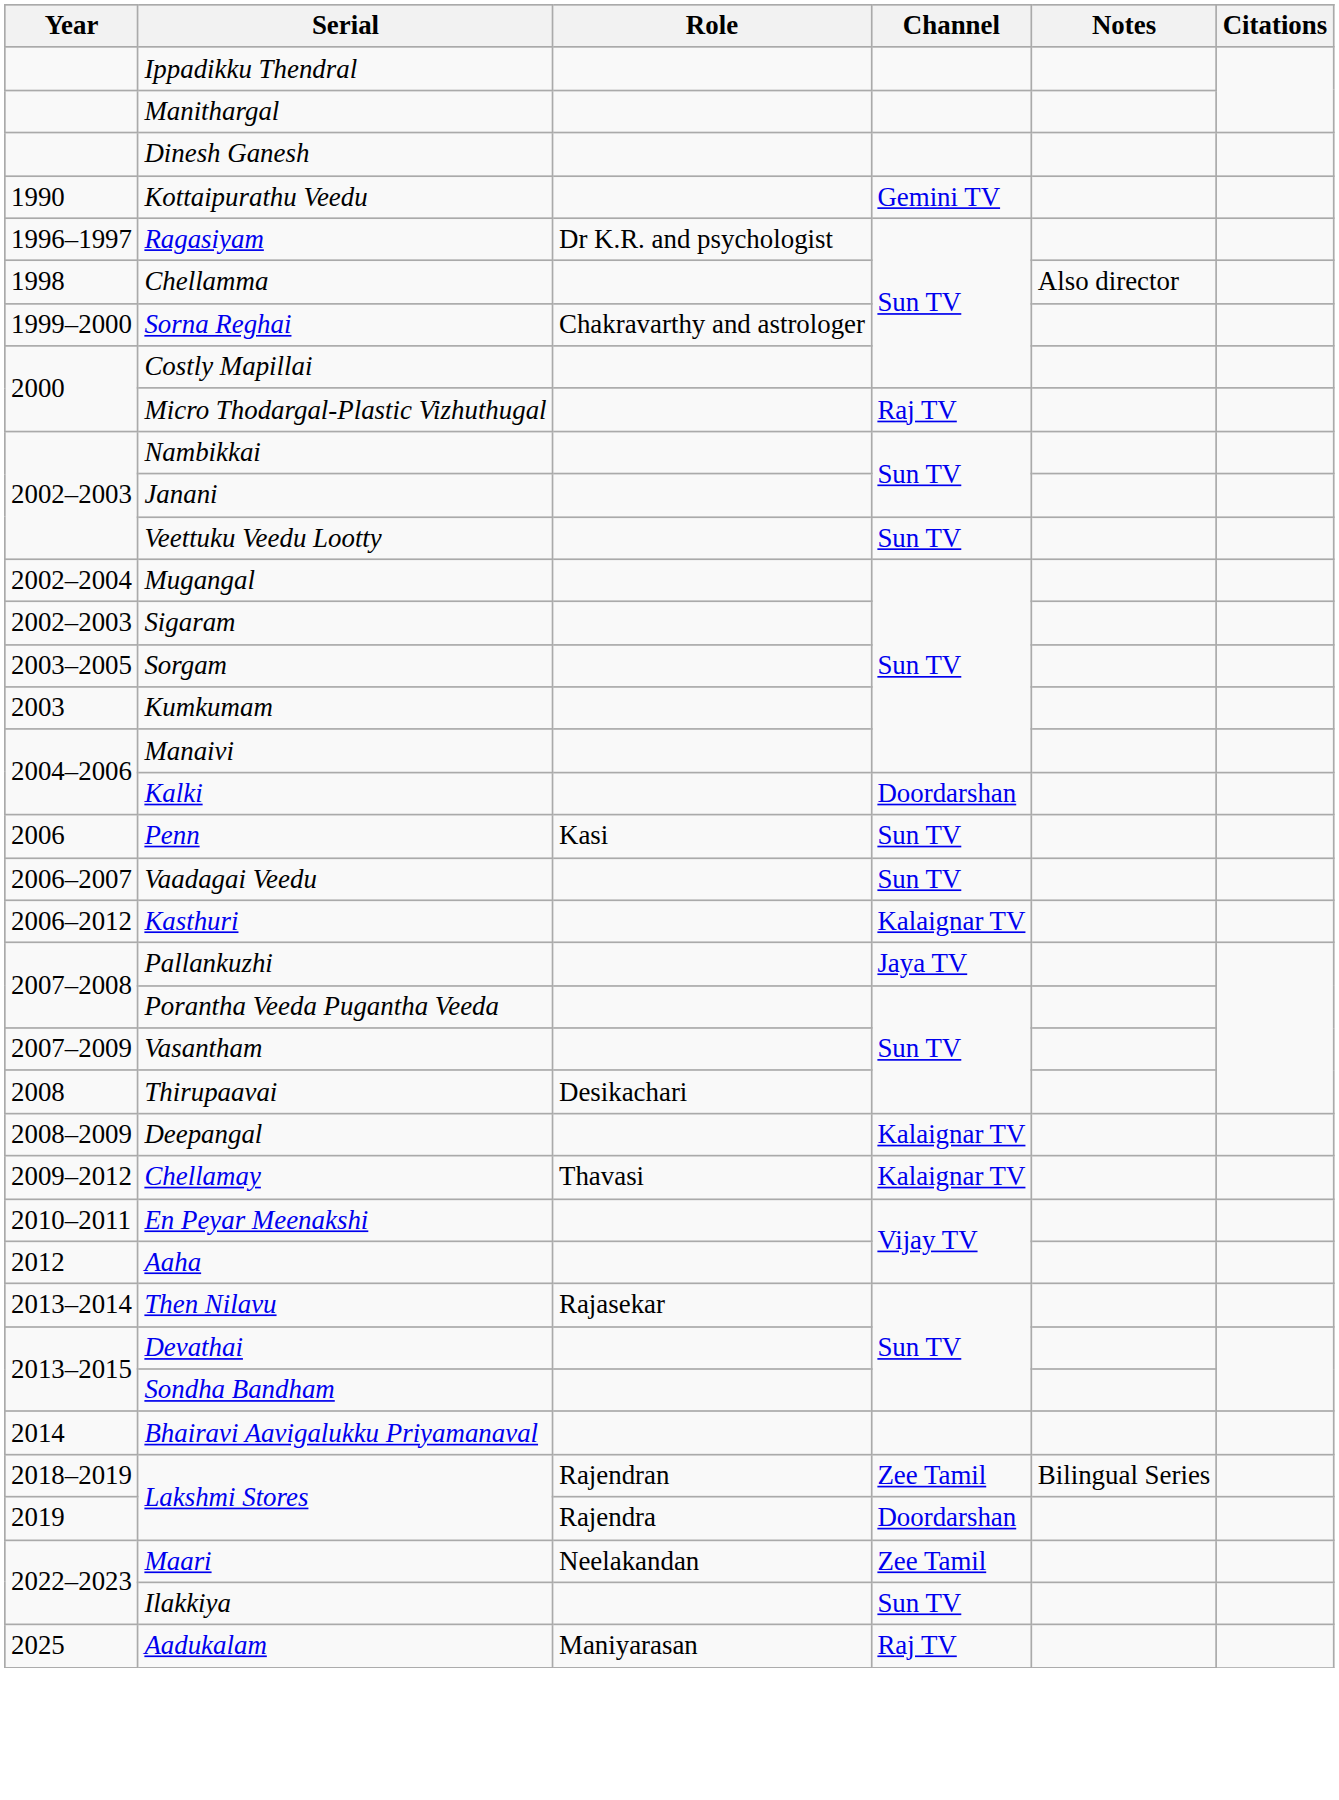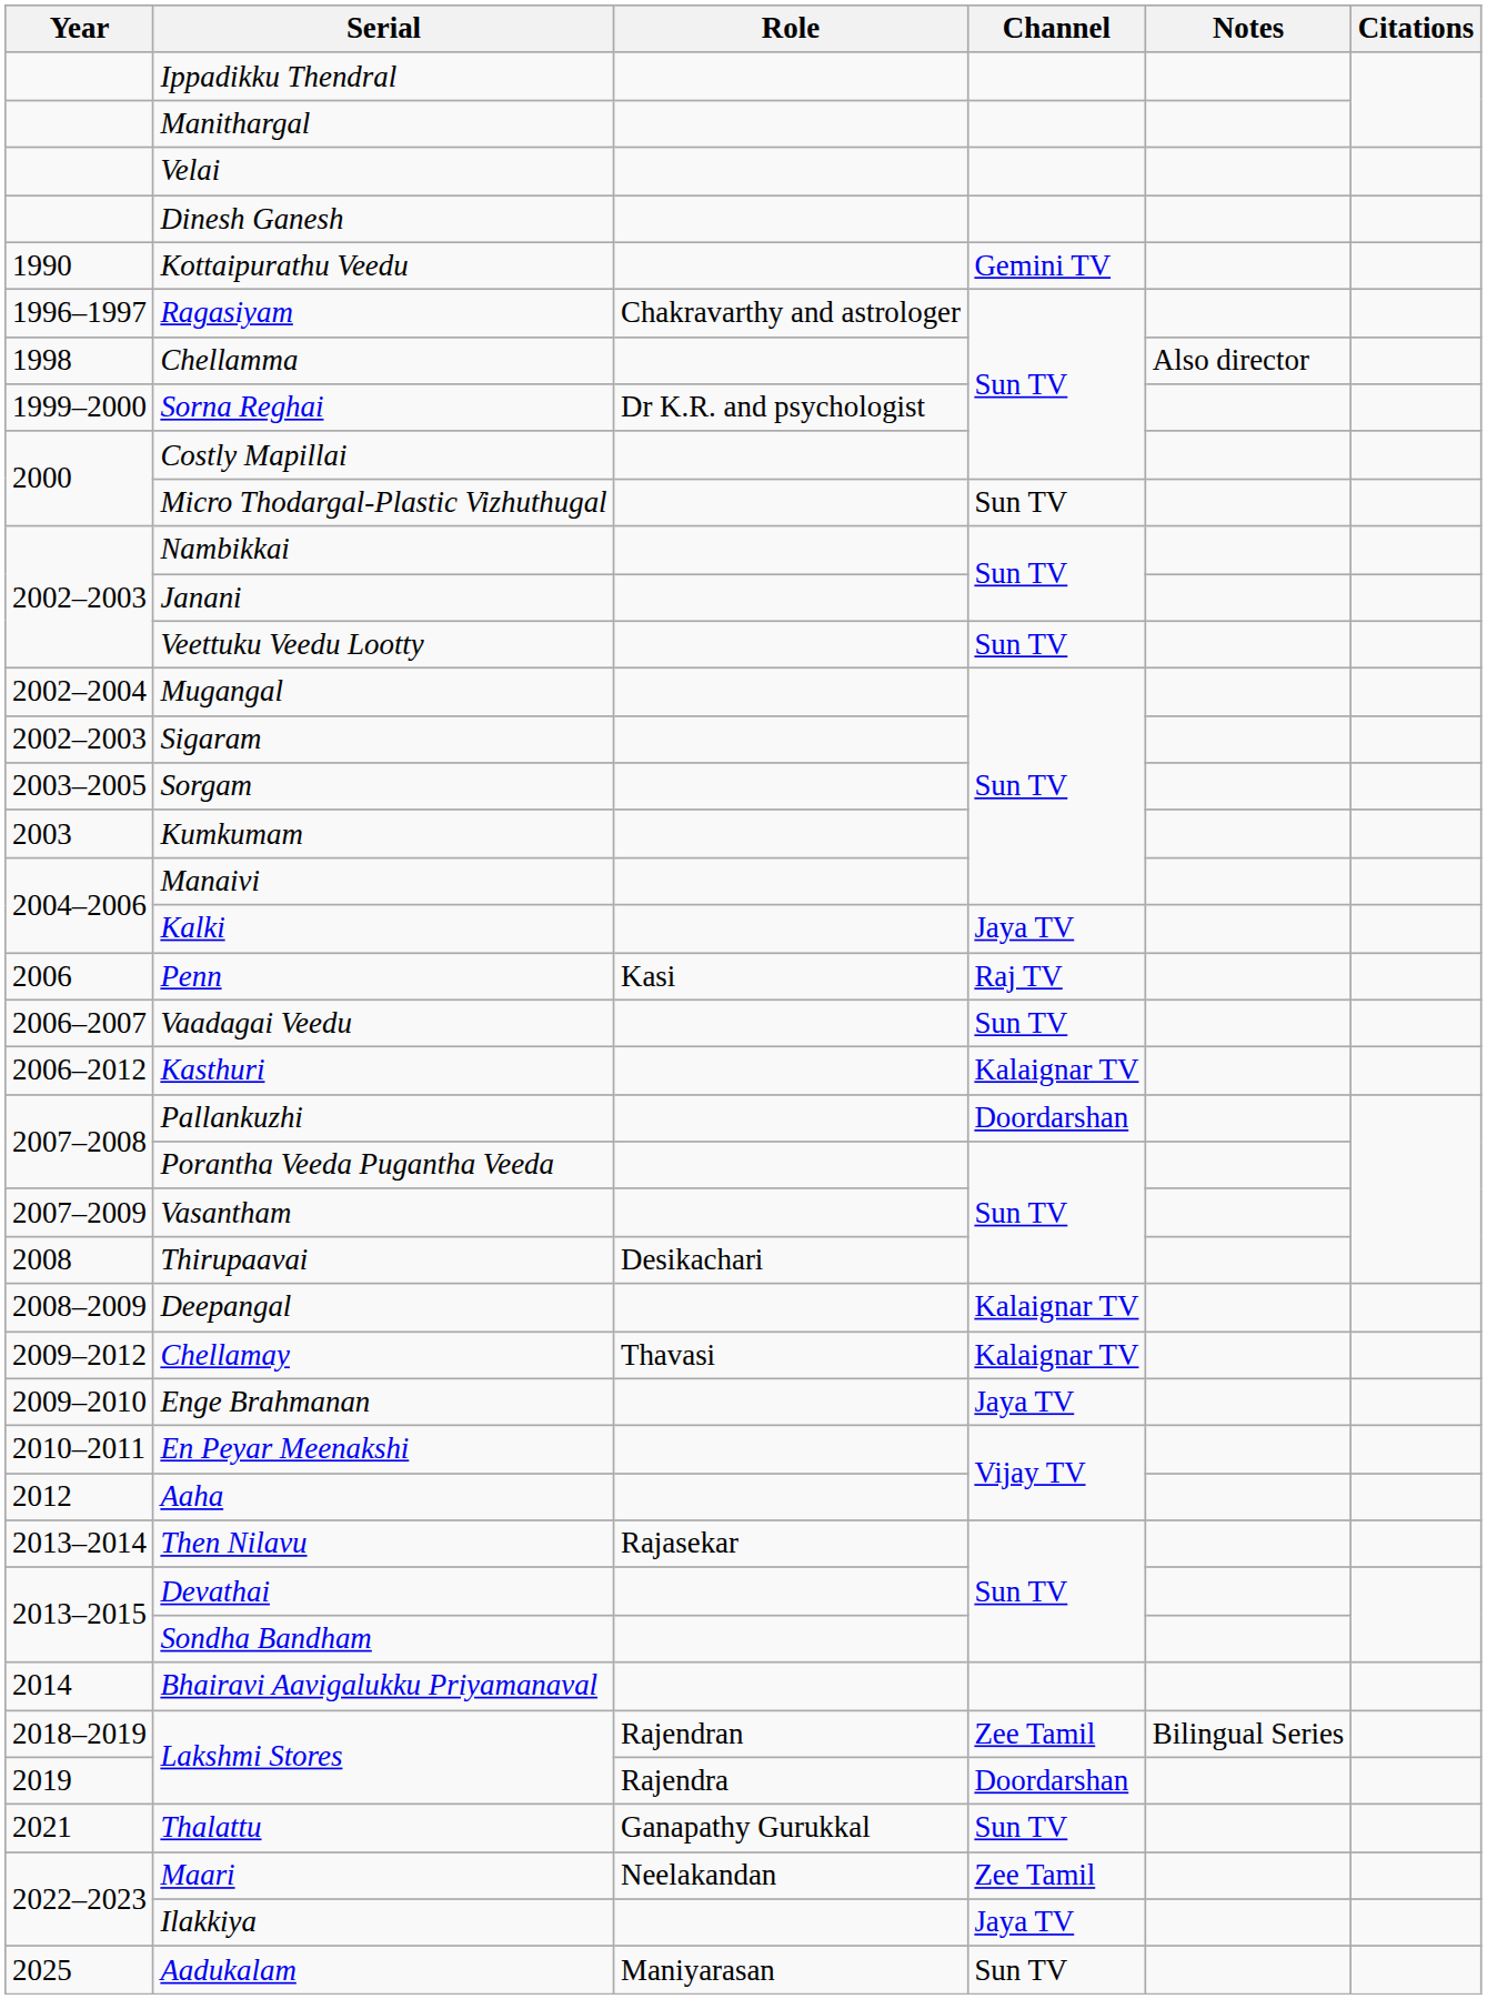 <table class="wikitable sortable">
 <tr>
 <th scope="col">Year</th>
 <th scope="col">Serial</th>
 <th scope="col">Role</th>
 <th scope="col">Channel</th>
 <th>Notes</th>
 <th>Citations</th>
 </tr>
 <tr>
 <td></td>
 <td><em>Ippadikku Thendral</em></td>
 <td></td>
 <td></td>
 <td></td>
 <td rowspan="2"></td>
 </tr>
 <tr>
 <td></td>
 <td><em>Manithargal</em></td>
 <td></td>
 <td></td>
 <td></td>
 </tr>
 <tr>
 <td></td>
+<td><em>Velai</em></td>
+<td></td>
+<td></td>
+<td></td>
+<td></td>
+</tr>
+<tr>
+<td></td>
 <td><em>Dinesh Ganesh</em></td>
 <td></td>
 <td></td>
 <td></td>
 <td></td>
 </tr>
 <tr>
 <td>1990</td>
 <td><em>Kottaipurathu Veedu</em></td>
 <td></td>
 <td><a href='#'>Gemini TV</a></td>
 <td></td>
 <td></td>
 </tr>
 <tr>
 <td>1996–1997</td>
 <td><em><a href='#'>Ragasiyam</a></em></td>
-<td>Dr K.R. and psychologist</td>
+<td>Chakravarthy and astrologer</td>
 <td rowspan=4><a href='#'>Sun TV</a></td>
 <td></td>
 <td></td>
 </tr>
 <tr>
 <td>1998</td>
 <td><em>Chellamma</em></td>
 <td></td>
 <td>Also director</td>
 <td></td>
 </tr>
 <tr>
 <td>1999–2000</td>
 <td><em><a href='#'>Sorna Reghai</a></em></td>
-<td>Chakravarthy and astrologer</td>
+<td>Dr K.R. and psychologist</td>
 <td></td>
 <td></td>
 </tr>
 <tr>
 <td rowspan=2>2000</td>
 <td><em>Costly Mapillai</em></td>
 <td></td>
 <td></td>
 <td></td>
 </tr>
 <tr>
 <td><em>Micro Thodargal-Plastic Vizhuthugal</em></td>
 <td></td>
-<td><a href='#'>Raj TV</a></td>
+<td>Sun TV</td>
 <td></td>
 <td></td>
 </tr>
 <tr>
 <td rowspan=3>2002–2003</td>
 <td><em>Nambikkai</em></td>
 <td></td>
 <td rowspan=2><a href='#'>Sun TV</a></td>
 <td></td>
 <td></td>
 </tr>
 <tr>
 <td><em>Janani</em></td>
 <td></td>
 <td></td>
 <td></td>
 </tr>
 <tr>
 <td><em>Veettuku Veedu Lootty</em></td>
 <td></td>
 <td><a href='#'>Sun TV</a></td>
 <td></td>
 <td></td>
 </tr>
 <tr>
 <td>2002–2004</td>
 <td><em>Mugangal</em></td>
 <td></td>
 <td rowspan=5><a href='#'>Sun TV</a></td>
 <td></td>
 <td></td>
 </tr>
 <tr>
 <td>2002–2003</td>
 <td><em>Sigaram</em></td>
 <td></td>
 <td></td>
 <td></td>
 </tr>
 <tr>
 <td>2003–2005</td>
 <td><em>Sorgam</em></td>
 <td></td>
 <td></td>
 <td></td>
 </tr>
 <tr>
 <td>2003</td>
 <td><em>Kumkumam</em></td>
 <td></td>
 <td></td>
 <td></td>
 </tr>
 <tr>
 <td rowspan=2>2004–2006</td>
 <td><em>Manaivi</em></td>
 <td></td>
 <td></td>
 <td></td>
 </tr>
 <tr>
 <td><em><a href='#'>Kalki</a></em></td>
 <td></td>
-<td><a href='#'>Doordarshan</a></td>
+<td><a href='#'>Jaya TV</a></td>
 <td></td>
 <td></td>
 </tr>
 <tr>
 <td>2006</td>
 <td><em><a href='#'>Penn</a></em></td>
 <td>Kasi</td>
-<td><a href='#'>Sun TV</a></td>
+<td><a href='#'>Raj TV</a></td>
 <td></td>
 <td></td>
 </tr>
 <tr>
 <td>2006–2007</td>
 <td><em>Vaadagai Veedu</em></td>
 <td></td>
 <td><a href='#'>Sun TV</a></td>
 <td></td>
 <td></td>
 </tr>
 <tr>
 <td>2006–2012</td>
 <td><em><a href='#'>Kasthuri</a></em></td>
 <td></td>
 <td><a href='#'>Kalaignar TV</a></td>
 <td></td>
 <td></td>
 </tr>
 <tr>
 <td rowspan="2">2007–2008</td>
 <td><em>Pallankuzhi</em></td>
 <td></td>
-<td><a href='#'>Jaya TV</a></td>
+<td><a href='#'>Doordarshan</a></td>
 <td></td>
 <td rowspan="4"></td>
 </tr>
 <tr>
 <td><em>Porantha Veeda Pugantha Veeda</em></td>
 <td></td>
 <td rowspan=3><a href='#'>Sun TV</a></td>
 <td></td>
 </tr>
 <tr>
 <td>2007–2009</td>
 <td><em>Vasantham</em></td>
 <td></td>
 <td></td>
 </tr>
 <tr>
 <td>2008</td>
 <td><em>Thirupaavai</em></td>
 <td>Desikachari</td>
 <td></td>
 </tr>
 <tr>
 <td>2008–2009</td>
 <td><em>Deepangal</em></td>
 <td></td>
 <td><a href='#'>Kalaignar TV</a></td>
 <td></td>
 <td></td>
 </tr>
 <tr>
 <td>2009–2012</td>
 <td><em><a href='#'>Chellamay</a></em></td>
 <td>Thavasi</td>
 <td><a href='#'>Kalaignar TV</a></td>
+<td></td>
+<td></td>
+</tr>
+<tr>
+<td>2009–2010</td>
+<td><em>Enge Brahmanan</em></td>
+<td></td>
+<td><a href='#'>Jaya TV</a></td>
 <td></td>
 <td></td>
 </tr>
 <tr>
 <td>2010–2011</td>
 <td><em><a href='#'>En Peyar Meenakshi</a></em></td>
 <td></td>
 <td rowspan=2><a href='#'>Vijay TV</a></td>
 <td></td>
 <td></td>
 </tr>
 <tr>
 <td>2012</td>
 <td><em><a href='#'>Aaha</a></em></td>
 <td></td>
 <td></td>
 <td></td>
 </tr>
 <tr>
 <td>2013–2014</td>
 <td><em><a href='#'>Then Nilavu</a></em></td>
 <td>Rajasekar</td>
 <td rowspan=3><a href='#'>Sun TV</a></td>
 <td></td>
 <td></td>
 </tr>
 <tr>
 <td rowspan="2">2013–2015</td>
 <td><em><a href='#'>Devathai</a></em></td>
 <td></td>
 <td></td>
 <td rowspan="2"></td>
 </tr>
 <tr>
 <td><em><a href='#'>Sondha Bandham</a></em></td>
 <td></td>
 <td></td>
 </tr>
 <tr>
 <td>2014</td>
 <td><em><a href='#'>Bhairavi Aavigalukku Priyamanaval</a></em></td>
 <td></td>
 <td></td>
 <td></td>
 <td></td>
 </tr>
 <tr>
 <td>2018–2019</td>
 <td rowspan="2"><em><a href='#'>Lakshmi Stores</a></em></td>
 <td>Rajendran</td>
 <td><a href='#'>Zee Tamil</a></td>
 <td>Bilingual Series</td>
 <td></td>
 </tr>
 <tr>
 <td>2019</td>
 <td>Rajendra</td>
 <td><a href='#'>Doordarshan</a></td>
 <td></td>
 <td></td>
 </tr>
 <tr>
+<td>2021</td>
+<td><em><a href='#'>Thalattu</a></em></td>
+<td>Ganapathy Gurukkal</td>
+<td><a href='#'>Sun TV</a></td>
+<td></td>
+<td></td>
+</tr>
+<tr>
 <td rowspan="2">2022–2023</td>
 <td><em><a href='#'>Maari</a></em></td>
 <td>Neelakandan</td>
 <td><a href='#'>Zee Tamil</a></td>
 <td></td>
 <td></td>
 </tr>
 <tr>
 <td><em>Ilakkiya</em></td>
 <td></td>
-<td><a href='#'>Sun TV</a></td>
+<td><a href='#'>Jaya TV</a></td>
 <td></td>
 <td></td>
 </tr>
 <tr>
 <td>2025</td>
 <td><em><a href='#'>Aadukalam</a></em></td>
 <td>Maniyarasan</td>
-<td><a href='#'>Raj TV</a></td>
+<td>Sun TV</td>
 <td></td>
 </tr>
 <tr>
 </tr>
 </table>
